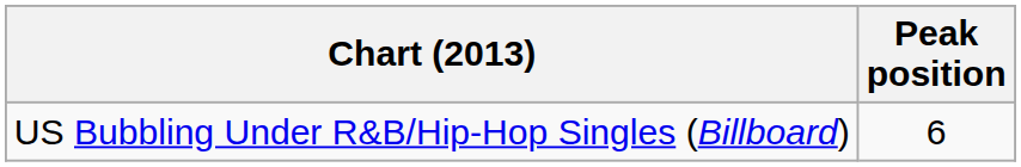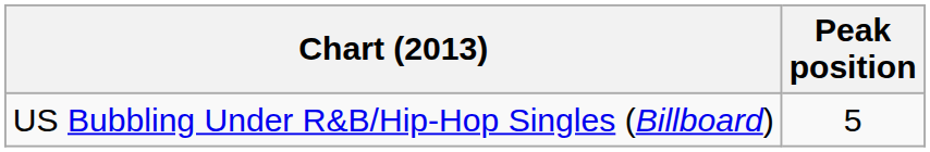 <table class="wikitable plainrowheaders">
 <tr>
 <th scope="col">Chart (2013)</th>
 <th scope="col">Peak<br>position</th>
 </tr>
 <tr>
 <td scope="row">US <a href='#'>Bubbling Under R&B/Hip-Hop Singles</a> (<em><a href='#'>Billboard</a></em>)</td>
-<td style="text-align:center;">6</td>
+<td style="text-align:center;">5</td>
 </tr>
 </table>
